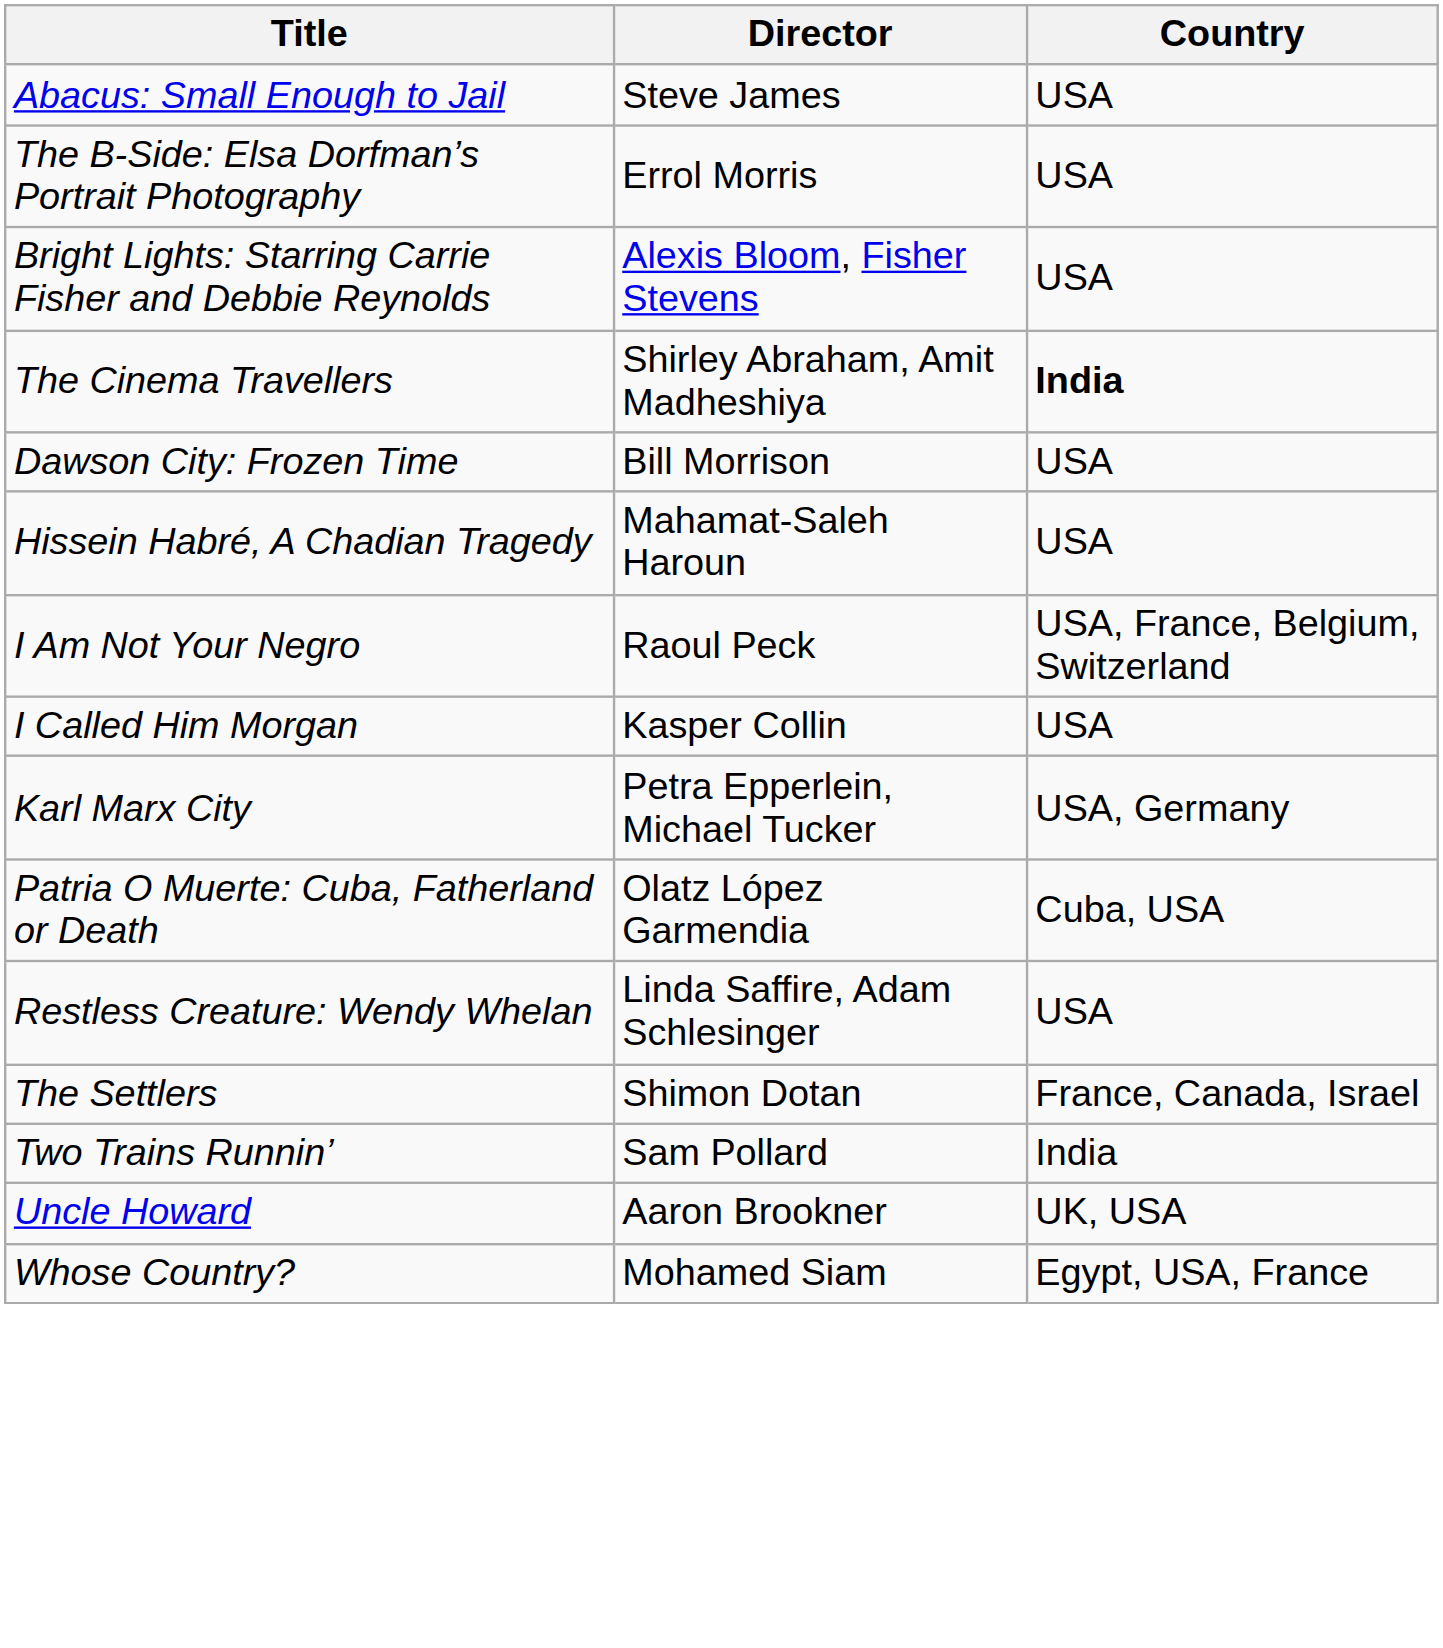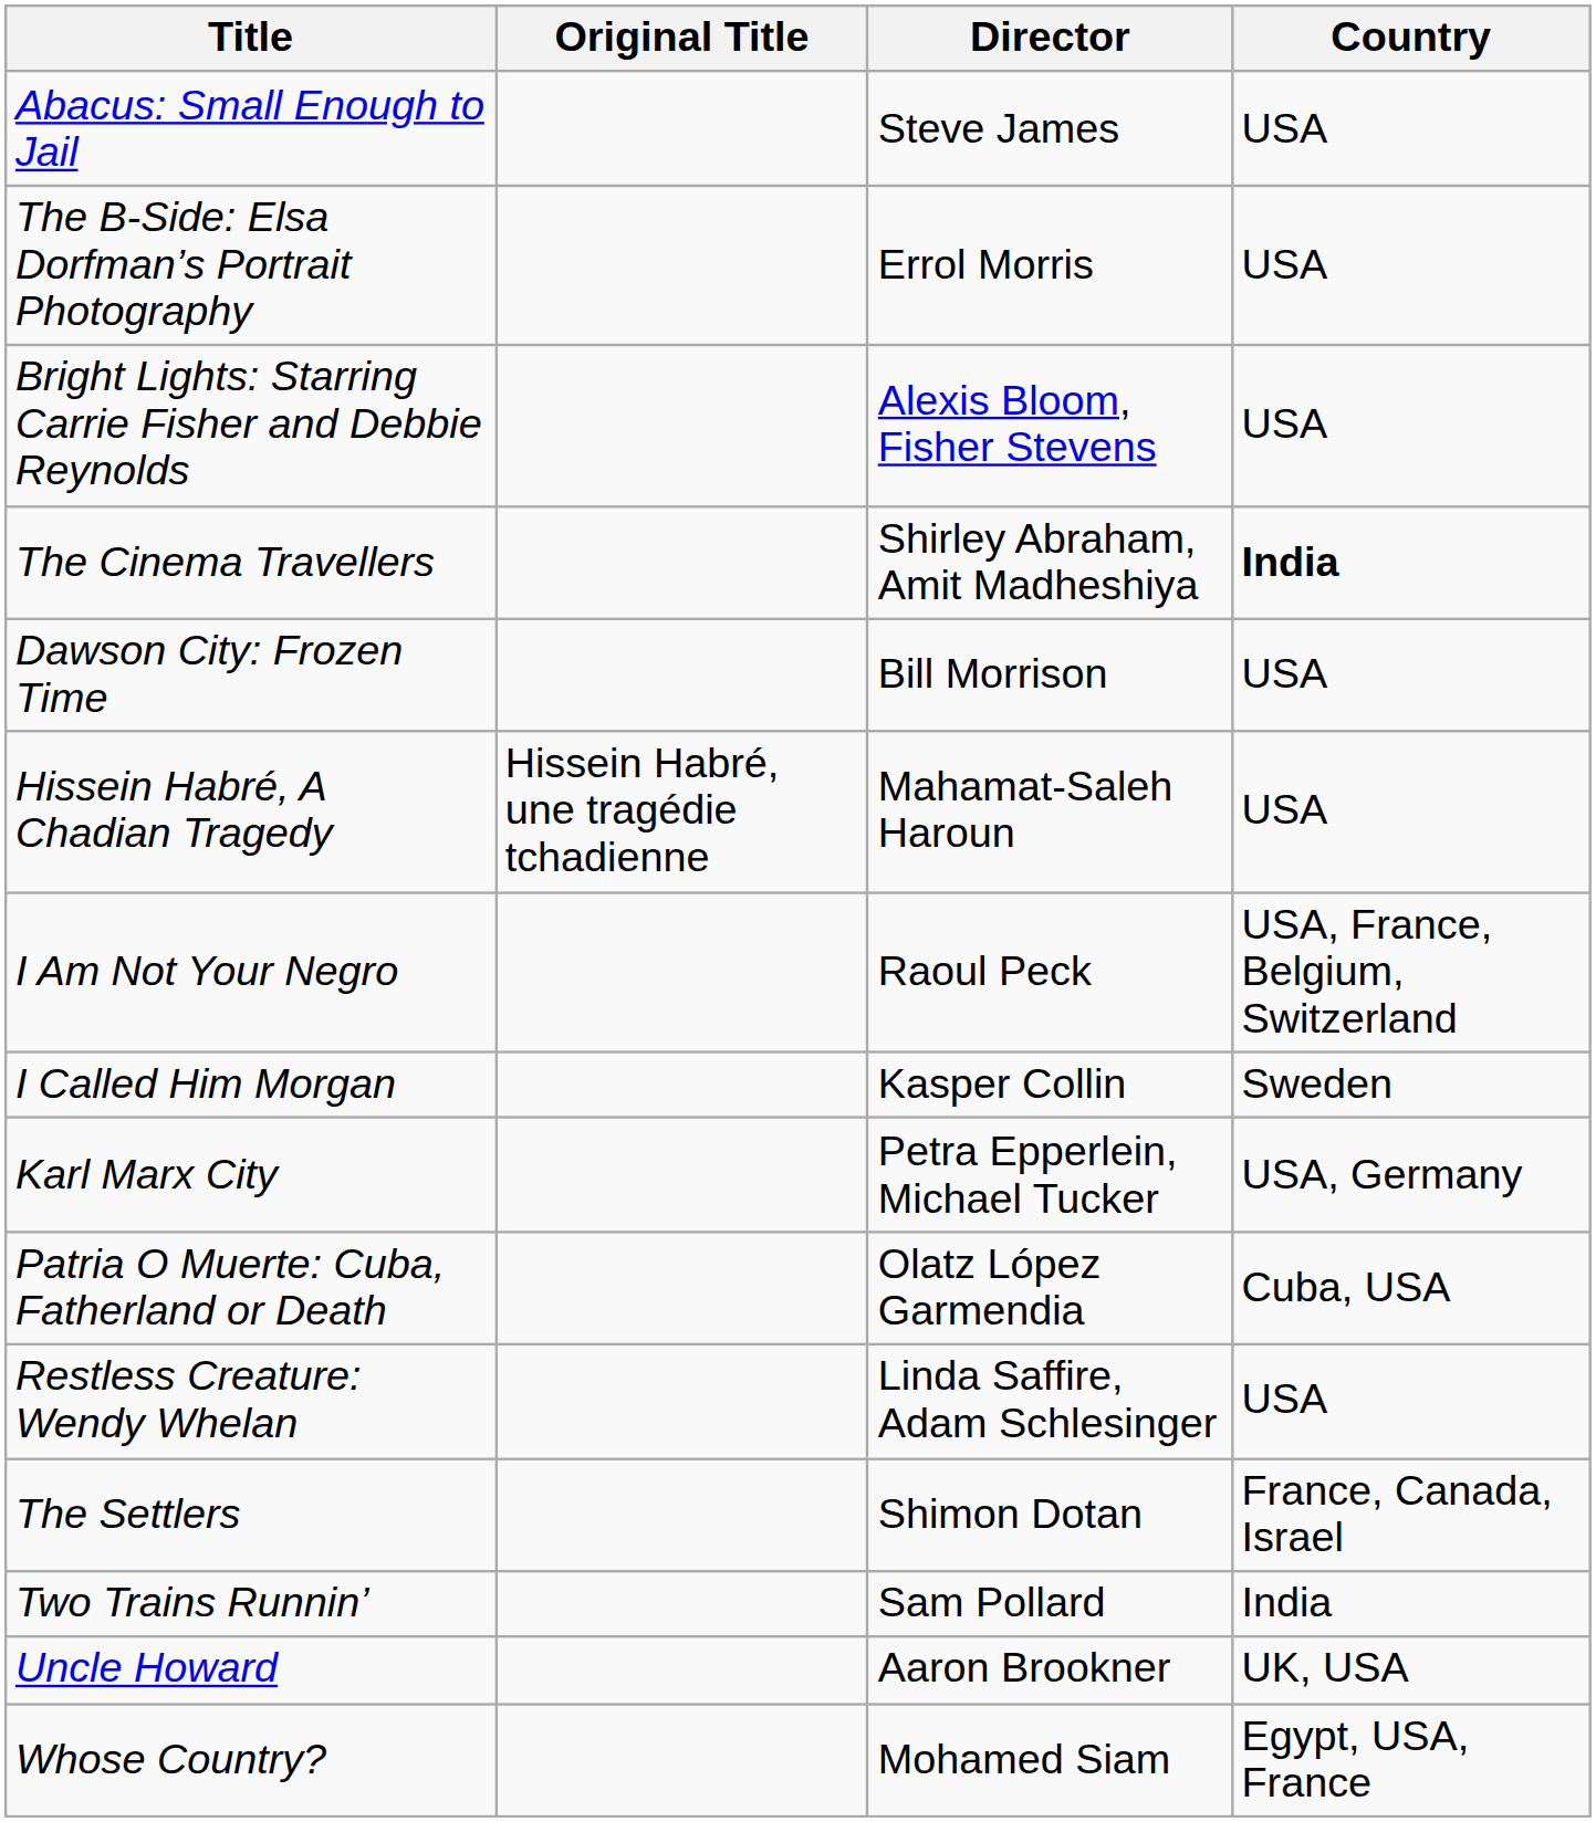 <table class="wikitable">
 <tr>
 <th>Title</th>
+<th>Original Title</th>
 <th>Director</th>
 <th>Country</th>
 </tr>
 <tr>
 <td><em><a href='#'>Abacus: Small Enough to Jail</a></em></td>
+<td></td>
 <td>Steve James</td>
 <td>USA</td>
 </tr>
 <tr>
 <td><em>The B-Side: Elsa Dorfman’s Portrait Photography</em></td>
+<td></td>
 <td>Errol Morris</td>
 <td>USA</td>
 </tr>
 <tr>
 <td><em>Bright Lights: Starring Carrie Fisher and Debbie Reynolds</em></td>
+<td></td>
 <td><a href='#'>Alexis Bloom</a>, <a href='#'>Fisher Stevens</a></td>
 <td>USA</td>
 </tr>
 <tr>
 <td><em>The Cinema Travellers</em></td>
+<td></td>
 <td>Shirley Abraham, Amit Madheshiya</td>
 <td><strong>India</strong></td>
 </tr>
 <tr>
 <td><em>Dawson City: Frozen Time</em></td>
+<td></td>
 <td>Bill Morrison</td>
 <td>USA</td>
 </tr>
 <tr>
 <td><em>Hissein Habré, A Chadian Tragedy</em></td>
+<td>Hissein Habré, une tragédie tchadienne</td>
 <td>Mahamat-Saleh Haroun</td>
 <td>USA</td>
 </tr>
 <tr>
 <td><em>I Am Not Your Negro</em></td>
+<td></td>
 <td>Raoul Peck</td>
 <td>USA, France, Belgium, Switzerland</td>
 </tr>
 <tr>
 <td><em>I Called Him Morgan</em></td>
+<td></td>
 <td>Kasper Collin</td>
-<td>USA</td>
+<td>Sweden</td>
 </tr>
 <tr>
 <td><em>Karl Marx City</em></td>
+<td></td>
 <td>Petra Epperlein, Michael Tucker</td>
 <td>USA, Germany</td>
 </tr>
 <tr>
 <td><em>Patria O Muerte: Cuba, Fatherland or Death</em></td>
+<td></td>
 <td>Olatz López Garmendia</td>
 <td>Cuba, USA</td>
 </tr>
 <tr>
 <td><em>Restless Creature: Wendy Whelan</em></td>
+<td></td>
 <td>Linda Saffire, Adam Schlesinger</td>
 <td>USA</td>
 </tr>
 <tr>
 <td><em>The Settlers</em></td>
+<td></td>
 <td>Shimon Dotan</td>
 <td>France, Canada, Israel</td>
 </tr>
 <tr>
 <td><em>Two Trains Runnin’</em></td>
+<td></td>
 <td>Sam Pollard</td>
 <td>India</td>
 </tr>
 <tr>
 <td><em><a href='#'>Uncle Howard</a></em></td>
+<td></td>
 <td>Aaron Brookner</td>
 <td>UK, USA</td>
 </tr>
 <tr>
 <td><em>Whose Country?</em></td>
+<td></td>
 <td>Mohamed Siam</td>
 <td>Egypt, USA, France</td>
 </tr>
 </table>
